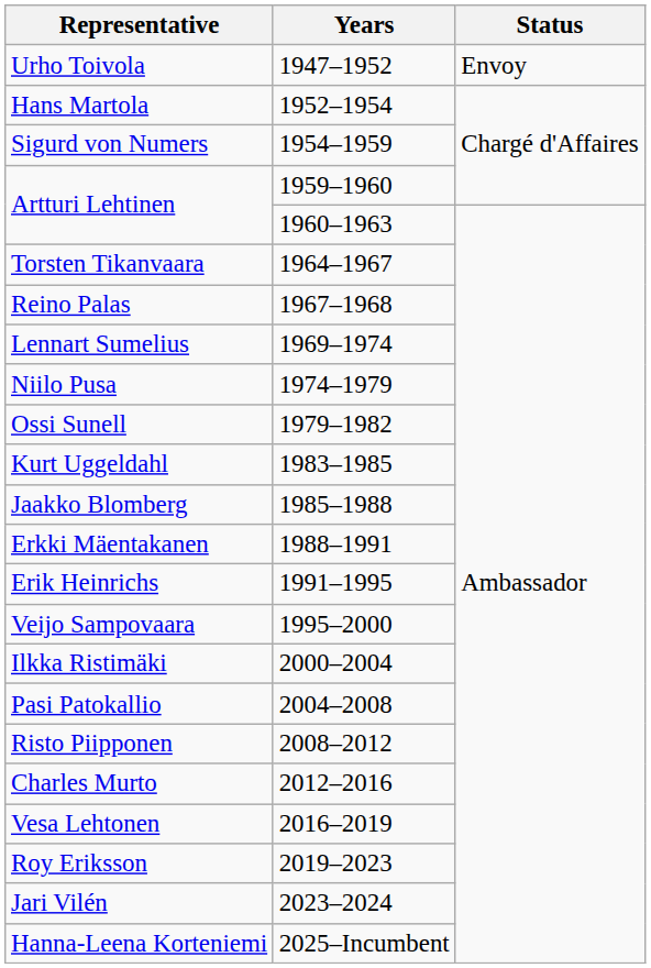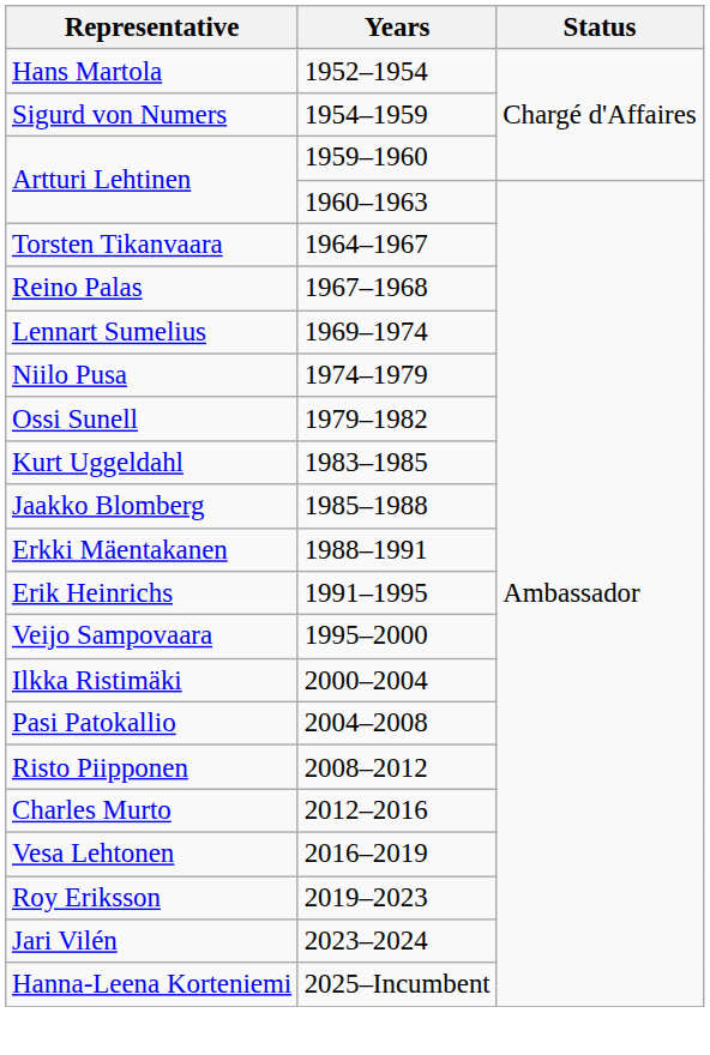 <table class="wikitable sortable">
 <tr>
 <th>Representative</th>
 <th>Years</th>
 <th>Status</th>
-</tr>
-<tr>
-<td><a href='#'>Urho Toivola</a></td>
-<td>1947–1952</td>
-<td>Envoy</td>
 </tr>
 <tr>
 <td><a href='#'>Hans Martola</a></td>
 <td>1952–1954</td>
 <td rowspan="3">Chargé d'Affaires</td>
 </tr>
 <tr>
 <td><a href='#'>Sigurd von Numers</a></td>
 <td>1954–1959</td>
 </tr>
 <tr>
 <td rowspan="2"><a href='#'>Artturi Lehtinen</a></td>
 <td>1959–1960</td>
 </tr>
 <tr>
 <td>1960–1963</td>
 <td rowspan="19">Ambassador</td>
 </tr>
 <tr>
 <td><a href='#'>Torsten Tikanvaara</a></td>
 <td>1964–1967</td>
 </tr>
 <tr>
 <td><a href='#'>Reino Palas</a></td>
 <td>1967–1968</td>
 </tr>
 <tr>
 <td><a href='#'>Lennart Sumelius</a></td>
 <td>1969–1974</td>
 </tr>
 <tr>
 <td><a href='#'>Niilo Pusa</a></td>
 <td>1974–1979</td>
 </tr>
 <tr>
 <td><a href='#'>Ossi Sunell</a></td>
 <td>1979–1982</td>
 </tr>
 <tr>
 <td><a href='#'>Kurt Uggeldahl</a></td>
 <td>1983–1985</td>
 </tr>
 <tr>
 <td><a href='#'>Jaakko Blomberg</a></td>
 <td>1985–1988</td>
 </tr>
 <tr>
 <td><a href='#'>Erkki Mäentakanen</a></td>
 <td>1988–1991</td>
 </tr>
 <tr>
 <td><a href='#'>Erik Heinrichs</a></td>
 <td>1991–1995</td>
 </tr>
 <tr>
 <td><a href='#'>Veijo Sampovaara</a></td>
 <td>1995–2000</td>
 </tr>
 <tr>
 <td><a href='#'>Ilkka Ristimäki</a></td>
 <td>2000–2004</td>
 </tr>
 <tr>
 <td><a href='#'>Pasi Patokallio</a></td>
 <td>2004–2008</td>
 </tr>
 <tr>
 <td><a href='#'>Risto Piipponen</a></td>
 <td>2008–2012</td>
 </tr>
 <tr>
 <td><a href='#'>Charles Murto</a></td>
 <td>2012–2016</td>
 </tr>
 <tr>
 <td><a href='#'>Vesa Lehtonen</a></td>
 <td>2016–2019</td>
 </tr>
 <tr>
 <td><a href='#'>Roy Eriksson</a></td>
 <td>2019–2023</td>
 </tr>
 <tr>
 <td><a href='#'>Jari Vilén</a></td>
 <td>2023–2024</td>
 </tr>
 <tr>
 <td><a href='#'>Hanna-Leena Korteniemi</a></td>
 <td>2025–Incumbent</td>
 </tr>
 </table>
